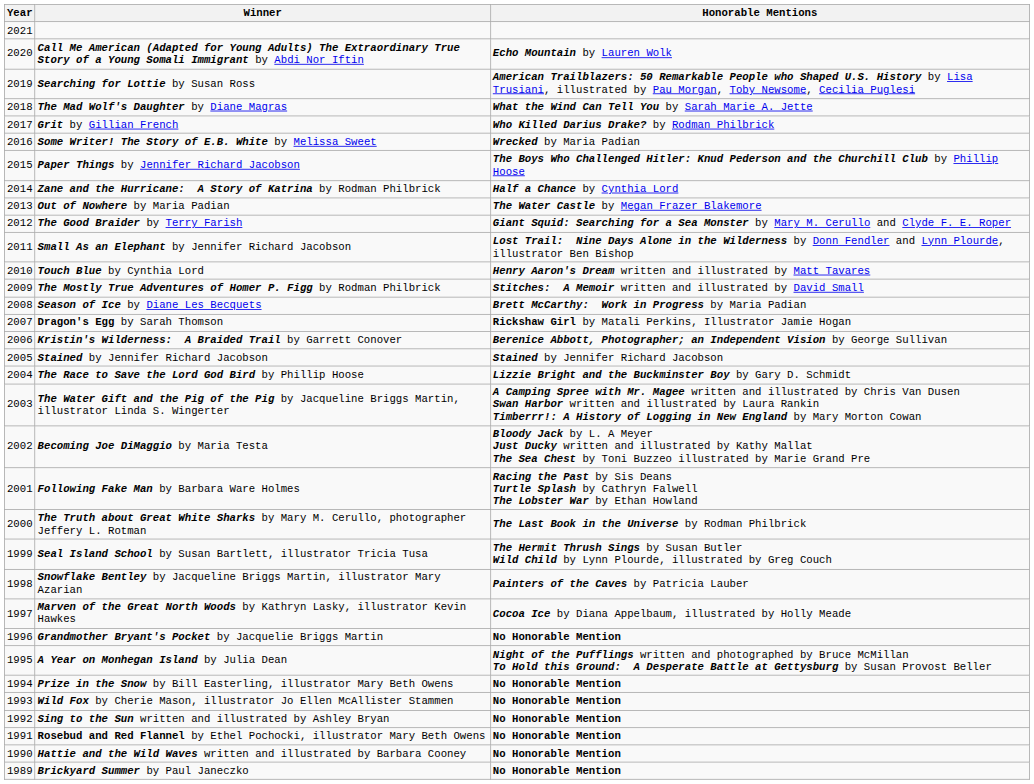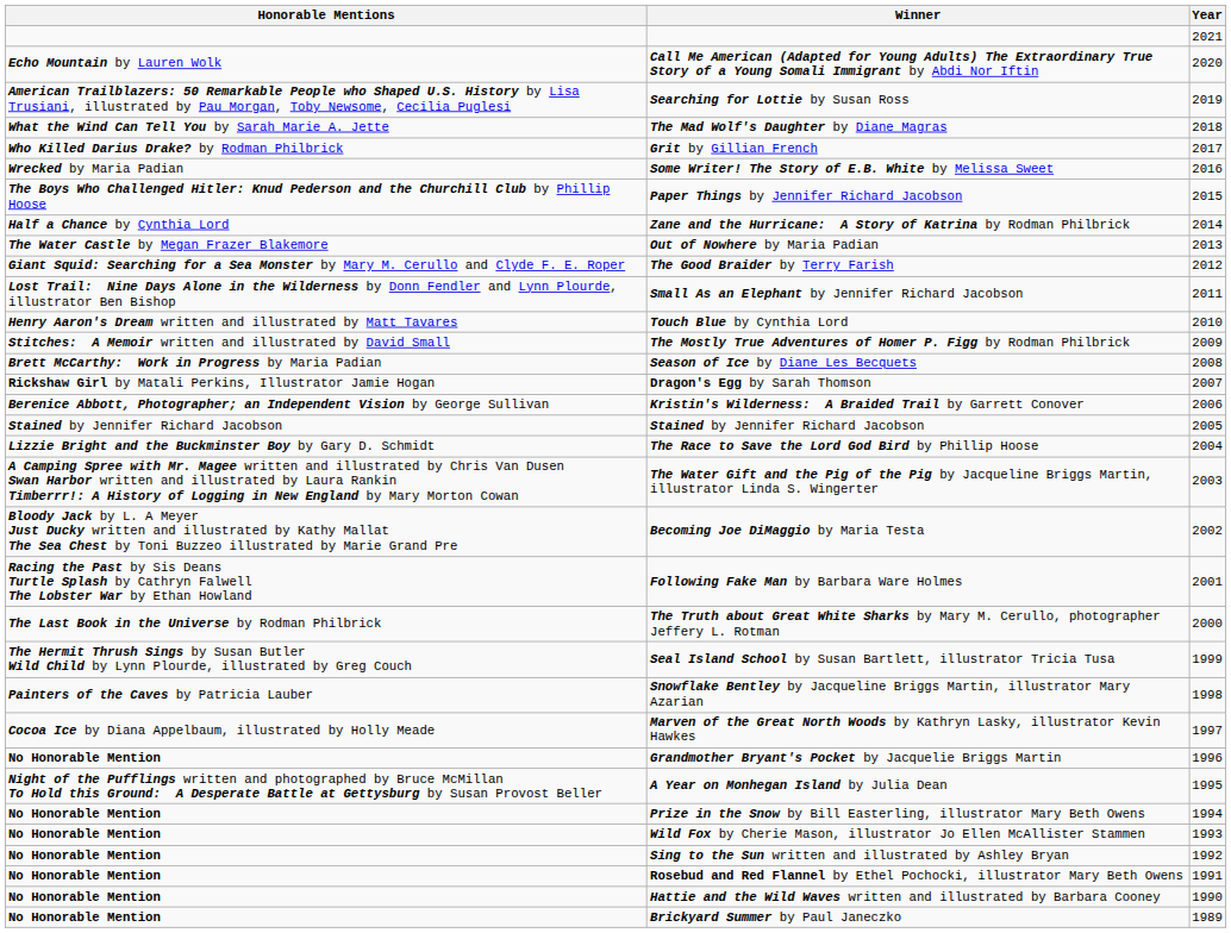 <table class="wikitable">
 <tr>
+<th>Honorable Mentions</th>
+<th>Winner</th>
 <th>Year</th>
-<th>Winner</th>
-<th>Honorable Mentions</th>
 </tr>
 <tr>
-<td>2021</td>
 <td></td>
 <td></td>
+<td>2021</td>
 </tr>
 <tr>
+<td><strong><em>Echo Mountain</em></strong> by <a href='#'>Lauren Wolk</a></td>
+<td><strong><em>Call Me American (Adapted for Young Adults) The Extraordinary True Story of a Young Somali Immigrant</em></strong> by <a href='#'>Abdi Nor Iftin</a></td>
 <td>2020</td>
-<td><strong><em>Call Me American (Adapted for Young Adults) The Extraordinary True Story of a Young Somali Immigrant</em></strong> by <a href='#'>Abdi Nor Iftin</a></td>
-<td><strong><em>Echo Mountain</em></strong> by <a href='#'>Lauren Wolk</a></td>
 </tr>
 <tr>
+<td><strong><em>American Trailblazers: 50 Remarkable People who Shaped U.S. History</em></strong> by <a href='#'>Lisa Trusiani</a>, illustrated by <a href='#'>Pau Morgan</a>, <a href='#'>Toby Newsome</a>, <a href='#'>Cecilia Puglesi</a></td>
+<td><strong><em>Searching for Lottie</em></strong> by Susan Ross</td>
 <td>2019</td>
-<td><strong><em>Searching for Lottie</em></strong> by Susan Ross</td>
-<td><strong><em>American Trailblazers: 50 Remarkable People who Shaped U.S. History</em></strong> by <a href='#'>Lisa Trusiani</a>, illustrated by <a href='#'>Pau Morgan</a>, <a href='#'>Toby Newsome</a>, <a href='#'>Cecilia Puglesi</a></td>
 </tr>
 <tr>
+<td><strong><em>What the Wind Can Tell You</em></strong> by <a href='#'>Sarah Marie A. Jette</a></td>
+<td><strong><em>The Mad Wolf's Daughter</em></strong> by <a href='#'>Diane Magras</a></td>
 <td>2018</td>
-<td><strong><em>The Mad Wolf's Daughter</em></strong> by <a href='#'>Diane Magras</a></td>
-<td><strong><em>What the Wind Can Tell You</em></strong> by <a href='#'>Sarah Marie A. Jette</a></td>
 </tr>
 <tr>
+<td><strong><em>Who Killed Darius Drake?</em></strong> by <a href='#'>Rodman Philbrick</a></td>
+<td><strong><em>Grit</em></strong> by <a href='#'>Gillian French</a></td>
 <td>2017</td>
-<td><strong><em>Grit</em></strong> by <a href='#'>Gillian French</a></td>
-<td><strong><em>Who Killed Darius Drake?</em></strong> by <a href='#'>Rodman Philbrick</a></td>
 </tr>
 <tr>
+<td><strong><em>Wrecked</em></strong> by Maria Padian</td>
+<td><strong><em>Some Writer! The Story of E.B. White</em></strong> by <a href='#'>Melissa Sweet</a></td>
 <td>2016</td>
-<td><strong><em>Some Writer! The Story of E.B. White</em></strong> by <a href='#'>Melissa Sweet</a></td>
-<td><strong><em>Wrecked</em></strong> by Maria Padian</td>
 </tr>
 <tr>
+<td><strong><em>The Boys Who Challenged Hitler: Knud Pederson and the Churchill Club</em></strong> by <a href='#'>Phillip Hoose</a></td>
+<td><strong><em>Paper Things</em></strong> by <a href='#'>Jennifer Richard Jacobson</a></td>
 <td>2015</td>
-<td><strong><em>Paper Things</em></strong> by <a href='#'>Jennifer Richard Jacobson</a></td>
-<td><strong><em>The Boys Who Challenged Hitler: Knud Pederson and the Churchill Club</em></strong> by <a href='#'>Phillip Hoose</a></td>
 </tr>
 <tr>
+<td><strong><em>Half a Chance</em></strong> by <a href='#'>Cynthia Lord</a></td>
+<td><strong><em>Zane and the Hurricane:  A Story of Katrina</em></strong> by Rodman Philbrick</td>
 <td>2014</td>
-<td><strong><em>Zane and the Hurricane:  A Story of Katrina</em></strong> by Rodman Philbrick</td>
-<td><strong><em>Half a Chance</em></strong> by <a href='#'>Cynthia Lord</a></td>
 </tr>
 <tr>
+<td><strong><em>The Water Castle</em></strong> by <a href='#'>Megan Frazer Blakemore</a></td>
+<td><strong><em>Out of Nowhere</em></strong> by Maria Padian</td>
 <td>2013</td>
-<td><strong><em>Out of Nowhere</em></strong> by Maria Padian</td>
-<td><strong><em>The Water Castle</em></strong> by <a href='#'>Megan Frazer Blakemore</a></td>
 </tr>
 <tr>
+<td><strong><em>Giant Squid: Searching for a Sea Monster</em></strong> by <a href='#'>Mary M. Cerullo</a> and <a href='#'>Clyde F. E. Roper</a></td>
+<td><strong><em>The Good Braider</em></strong> by <a href='#'>Terry Farish</a></td>
 <td>2012</td>
-<td><strong><em>The Good Braider</em></strong> by <a href='#'>Terry Farish</a></td>
-<td><strong><em>Giant Squid: Searching for a Sea Monster</em></strong> by <a href='#'>Mary M. Cerullo</a> and <a href='#'>Clyde F. E. Roper</a></td>
 </tr>
 <tr>
+<td><strong><em>Lost Trail:  Nine Days Alone in the Wilderness</em></strong> by <a href='#'>Donn Fendler</a> and <a href='#'>Lynn Plourde</a>, illustrator Ben Bishop</td>
+<td><strong><em>Small As an Elephant</em></strong> by Jennifer Richard Jacobson</td>
 <td>2011</td>
-<td><strong><em>Small As an Elephant</em></strong> by Jennifer Richard Jacobson</td>
-<td><strong><em>Lost Trail:  Nine Days Alone in the Wilderness</em></strong> by <a href='#'>Donn Fendler</a> and <a href='#'>Lynn Plourde</a>, illustrator Ben Bishop</td>
 </tr>
 <tr>
+<td><strong><em>Henry Aaron's Dream</em></strong> written and illustrated by <a href='#'>Matt Tavares</a></td>
+<td><strong><em>Touch Blue</em></strong> by Cynthia Lord</td>
 <td>2010</td>
-<td><strong><em>Touch Blue</em></strong> by Cynthia Lord</td>
-<td><strong><em>Henry Aaron's Dream</em></strong> written and illustrated by <a href='#'>Matt Tavares</a></td>
 </tr>
 <tr>
+<td><strong><em>Stitches:  A Memoir</em></strong> written and illustrated by <a href='#'>David Small</a></td>
+<td><strong><em>The Mostly True Adventures of Homer P. Figg</em></strong> by Rodman Philbrick</td>
 <td>2009</td>
-<td><strong><em>The Mostly True Adventures of Homer P. Figg</em></strong> by Rodman Philbrick</td>
-<td><strong><em>Stitches:  A Memoir</em></strong> written and illustrated by <a href='#'>David Small</a></td>
 </tr>
 <tr>
+<td><strong><em>Brett McCarthy:  Work in Progress</em></strong> by Maria Padian</td>
+<td><strong><em>Season of Ice</em></strong> by <a href='#'>Diane Les Becquets</a></td>
 <td>2008</td>
-<td><strong><em>Season of Ice</em></strong> by <a href='#'>Diane Les Becquets</a></td>
-<td><strong><em>Brett McCarthy:  Work in Progress</em></strong> by Maria Padian</td>
 </tr>
 <tr>
+<td><strong>Rickshaw Girl</strong> by Matali Perkins, Illustrator Jamie Hogan</td>
+<td><strong>Dragon's Egg</strong> by Sarah Thomson</td>
 <td>2007</td>
-<td><strong>Dragon's Egg</strong> by Sarah Thomson</td>
-<td><strong>Rickshaw Girl</strong> by Matali Perkins, Illustrator Jamie Hogan</td>
 </tr>
 <tr>
+<td><strong><em>Berenice Abbott, Photographer; an Independent Vision</em></strong> by George Sullivan</td>
+<td><strong><em>Kristin's Wilderness:  A Braided Trail</em></strong> by Garrett Conover</td>
 <td>2006</td>
-<td><strong><em>Kristin's Wilderness:  A Braided Trail</em></strong> by Garrett Conover</td>
-<td><strong><em>Berenice Abbott, Photographer; an Independent Vision</em></strong> by George Sullivan</td>
 </tr>
 <tr>
-<td>2005</td>
 <td><strong><em>Stained</em></strong> by Jennifer Richard Jacobson</td>
 <td><strong><em>Stained</em></strong> by Jennifer Richard Jacobson</td>
+<td>2005</td>
 </tr>
 <tr>
+<td><strong><em>Lizzie Bright and the Buckminster Boy</em></strong> by Gary D. Schmidt</td>
+<td><strong><em>The Race to Save the Lord God Bird</em></strong> by Phillip Hoose</td>
 <td>2004</td>
-<td><strong><em>The Race to Save the Lord God Bird</em></strong> by Phillip Hoose</td>
-<td><strong><em>Lizzie Bright and the Buckminster Boy</em></strong> by Gary D. Schmidt</td>
 </tr>
 <tr>
+<td><strong><em>A Camping Spree with Mr. Magee</em></strong> written and illustrated by Chris Van Dusen<br><strong><em>Swan Harbor</em></strong> written and illustrated by Laura Rankin<br><strong><em>Timberrr!: A History of Logging in New England</em></strong> by Mary Morton Cowan</td>
+<td><strong><em>The Water Gift and the Pig of the Pig</em></strong> by Jacqueline Briggs Martin, illustrator Linda S. Wingerter</td>
 <td>2003</td>
-<td><strong><em>The Water Gift and the Pig of the Pig</em></strong> by Jacqueline Briggs Martin, illustrator Linda S. Wingerter</td>
-<td><strong><em>A Camping Spree with Mr. Magee</em></strong> written and illustrated by Chris Van Dusen<br><strong><em>Swan Harbor</em></strong> written and illustrated by Laura Rankin<br><strong><em>Timberrr!: A History of Logging in New England</em></strong> by Mary Morton Cowan</td>
 </tr>
 <tr>
+<td><strong><em>Bloody Jack</em></strong> by L. A Meyer<br><strong><em>Just Ducky</em></strong> written and illustrated by Kathy Mallat<br><strong><em>The Sea Chest</em></strong> by Toni Buzzeo illustrated by Marie Grand Pre</td>
+<td><strong><em>Becoming Joe DiMaggio</em></strong> by Maria Testa</td>
 <td>2002</td>
-<td><strong><em>Becoming Joe DiMaggio</em></strong> by Maria Testa</td>
-<td><strong><em>Bloody Jack</em></strong> by L. A Meyer<br><strong><em>Just Ducky</em></strong> written and illustrated by Kathy Mallat<br><strong><em>The Sea Chest</em></strong> by Toni Buzzeo illustrated by Marie Grand Pre</td>
 </tr>
 <tr>
+<td><strong><em>Racing the Past</em></strong> by Sis Deans<br><strong><em>Turtle Splash</em></strong> by Cathryn Falwell<br><strong><em>The Lobster War</em></strong> by Ethan Howland</td>
+<td><strong><em>Following Fake Man</em></strong> by Barbara Ware Holmes</td>
 <td>2001</td>
-<td><strong><em>Following Fake Man</em></strong> by Barbara Ware Holmes</td>
-<td><strong><em>Racing the Past</em></strong> by Sis Deans<br><strong><em>Turtle Splash</em></strong> by Cathryn Falwell<br><strong><em>The Lobster War</em></strong> by Ethan Howland</td>
 </tr>
 <tr>
+<td><strong><em>The Last Book in the Universe</em></strong> by Rodman Philbrick</td>
+<td><strong><em>The Truth about Great White Sharks</em></strong> by Mary M. Cerullo, photographer Jeffery L. Rotman</td>
 <td>2000</td>
-<td><strong><em>The Truth about Great White Sharks</em></strong> by Mary M. Cerullo, photographer Jeffery L. Rotman</td>
-<td><strong><em>The Last Book in the Universe</em></strong> by Rodman Philbrick</td>
 </tr>
 <tr>
+<td><strong><em>The Hermit Thrush Sings</em></strong> by Susan Butler<br><strong><em>Wild Child</em></strong> by Lynn Plourde, illustrated by Greg Couch</td>
+<td><strong><em>Seal Island School</em></strong> by Susan Bartlett, illustrator Tricia Tusa</td>
 <td>1999</td>
-<td><strong><em>Seal Island School</em></strong> by Susan Bartlett, illustrator Tricia Tusa</td>
-<td><strong><em>The Hermit Thrush Sings</em></strong> by Susan Butler<br><strong><em>Wild Child</em></strong> by Lynn Plourde, illustrated by Greg Couch</td>
 </tr>
 <tr>
+<td><strong><em>Painters of the Caves</em></strong> by Patricia Lauber</td>
+<td><strong><em>Snowflake Bentley</em></strong> by Jacqueline Briggs Martin, illustrator Mary Azarian</td>
 <td>1998</td>
-<td><strong><em>Snowflake Bentley</em></strong> by Jacqueline Briggs Martin, illustrator Mary Azarian</td>
-<td><strong><em>Painters of the Caves</em></strong> by Patricia Lauber</td>
 </tr>
 <tr>
+<td><strong><em>Cocoa Ice</em></strong> by Diana Appelbaum, illustrated by Holly Meade</td>
+<td><strong><em>Marven of the Great North Woods</em></strong> by Kathryn Lasky, illustrator Kevin Hawkes</td>
 <td>1997</td>
-<td><strong><em>Marven of the Great North Woods</em></strong> by Kathryn Lasky, illustrator Kevin Hawkes</td>
-<td><strong><em>Cocoa Ice</em></strong> by Diana Appelbaum, illustrated by Holly Meade</td>
 </tr>
 <tr>
+<td><strong>No Honorable Mention</strong></td>
+<td><strong><em>Grandmother Bryant's Pocket</em></strong> by Jacquelie Briggs Martin</td>
 <td>1996</td>
-<td><strong><em>Grandmother Bryant's Pocket</em></strong> by Jacquelie Briggs Martin</td>
-<td><strong>No Honorable Mention</strong></td>
 </tr>
 <tr>
+<td><strong><em>Night of the Pufflings</em></strong> written and photographed by Bruce McMillan<br><strong><em>To Hold this Ground:  A Desperate Battle at Gettysburg</em></strong> by Susan Provost Beller</td>
+<td><strong><em>A Year on Monhegan Island</em></strong> by Julia Dean</td>
 <td>1995</td>
-<td><strong><em>A Year on Monhegan Island</em></strong> by Julia Dean</td>
-<td><strong><em>Night of the Pufflings</em></strong> written and photographed by Bruce McMillan<br><strong><em>To Hold this Ground:  A Desperate Battle at Gettysburg</em></strong> by Susan Provost Beller</td>
 </tr>
 <tr>
+<td><strong>No Honorable Mention</strong></td>
+<td><strong><em>Prize in the Snow</em></strong> by Bill Easterling, illustrator Mary Beth Owens</td>
 <td>1994</td>
-<td><strong><em>Prize in the Snow</em></strong> by Bill Easterling, illustrator Mary Beth Owens</td>
-<td><strong>No Honorable Mention</strong></td>
 </tr>
 <tr>
+<td><strong>No Honorable Mention</strong></td>
+<td><strong><em>Wild Fox</em></strong> by Cherie Mason, illustrator Jo Ellen McAllister Stammen</td>
 <td>1993</td>
-<td><strong><em>Wild Fox</em></strong> by Cherie Mason, illustrator Jo Ellen McAllister Stammen</td>
-<td><strong>No Honorable Mention</strong></td>
 </tr>
 <tr>
+<td><strong>No Honorable Mention</strong></td>
+<td><strong><em>Sing to the Sun</em></strong> written and illustrated by Ashley Bryan</td>
 <td>1992</td>
-<td><strong><em>Sing to the Sun</em></strong> written and illustrated by Ashley Bryan</td>
-<td><strong>No Honorable Mention</strong></td>
 </tr>
 <tr>
+<td><strong>No Honorable Mention</strong></td>
+<td><strong>Rosebud and Red Flannel</strong> by Ethel Pochocki, illustrator Mary Beth Owens</td>
 <td>1991</td>
-<td><strong>Rosebud and Red Flannel</strong> by Ethel Pochocki, illustrator Mary Beth Owens</td>
-<td><strong>No Honorable Mention</strong></td>
 </tr>
 <tr>
+<td><strong>No Honorable Mention</strong></td>
+<td><strong><em>Hattie and the Wild Waves</em></strong> written and illustrated by Barbara Cooney</td>
 <td>1990</td>
-<td><strong><em>Hattie and the Wild Waves</em></strong> written and illustrated by Barbara Cooney</td>
-<td><strong>No Honorable Mention</strong></td>
 </tr>
 <tr>
+<td><strong>No Honorable Mention</strong></td>
+<td><strong><em>Brickyard Summer</em></strong> by Paul Janeczko</td>
 <td>1989</td>
-<td><strong><em>Brickyard Summer</em></strong> by Paul Janeczko</td>
-<td><strong>No Honorable Mention</strong></td>
 </tr>
 </table>
